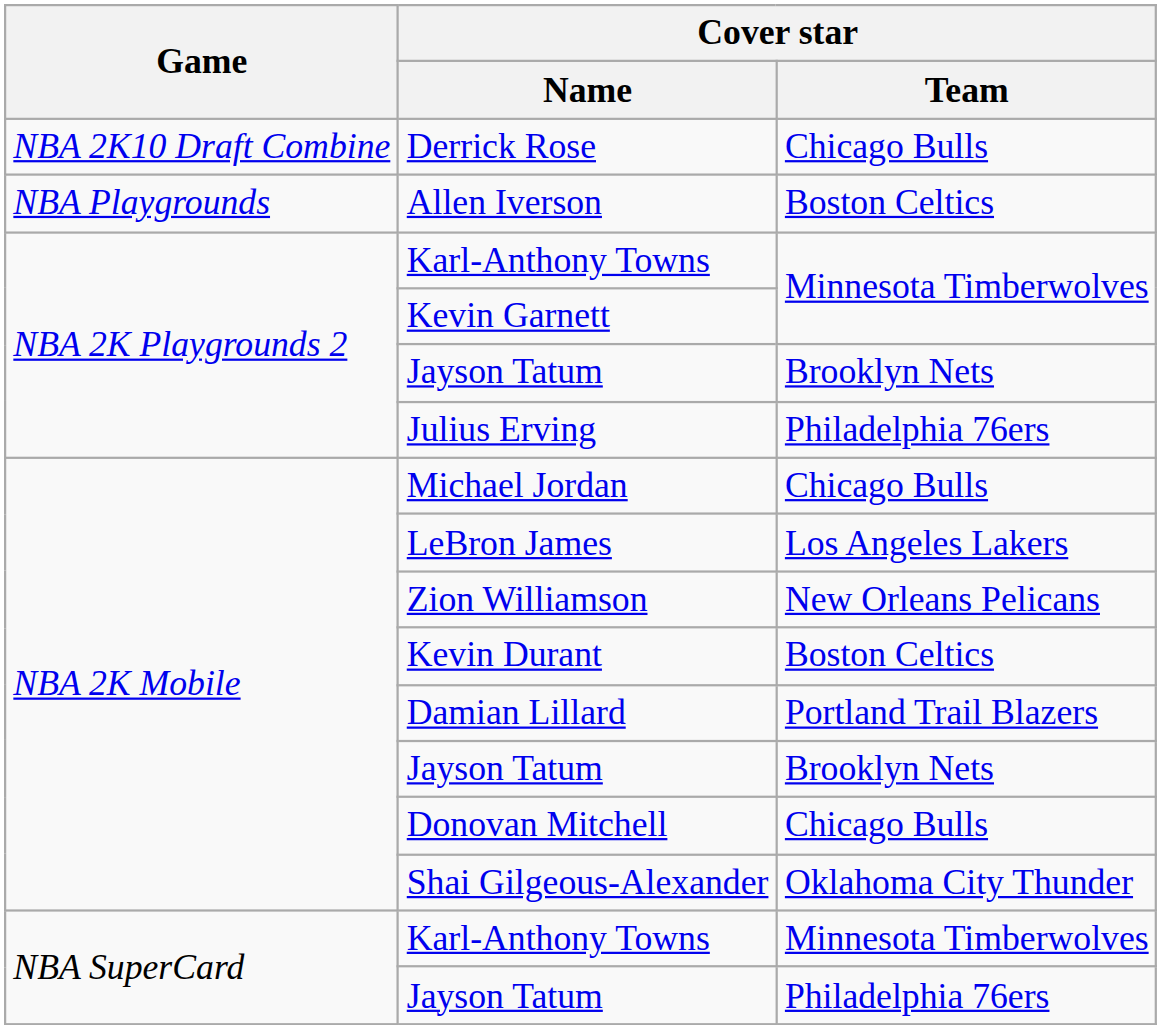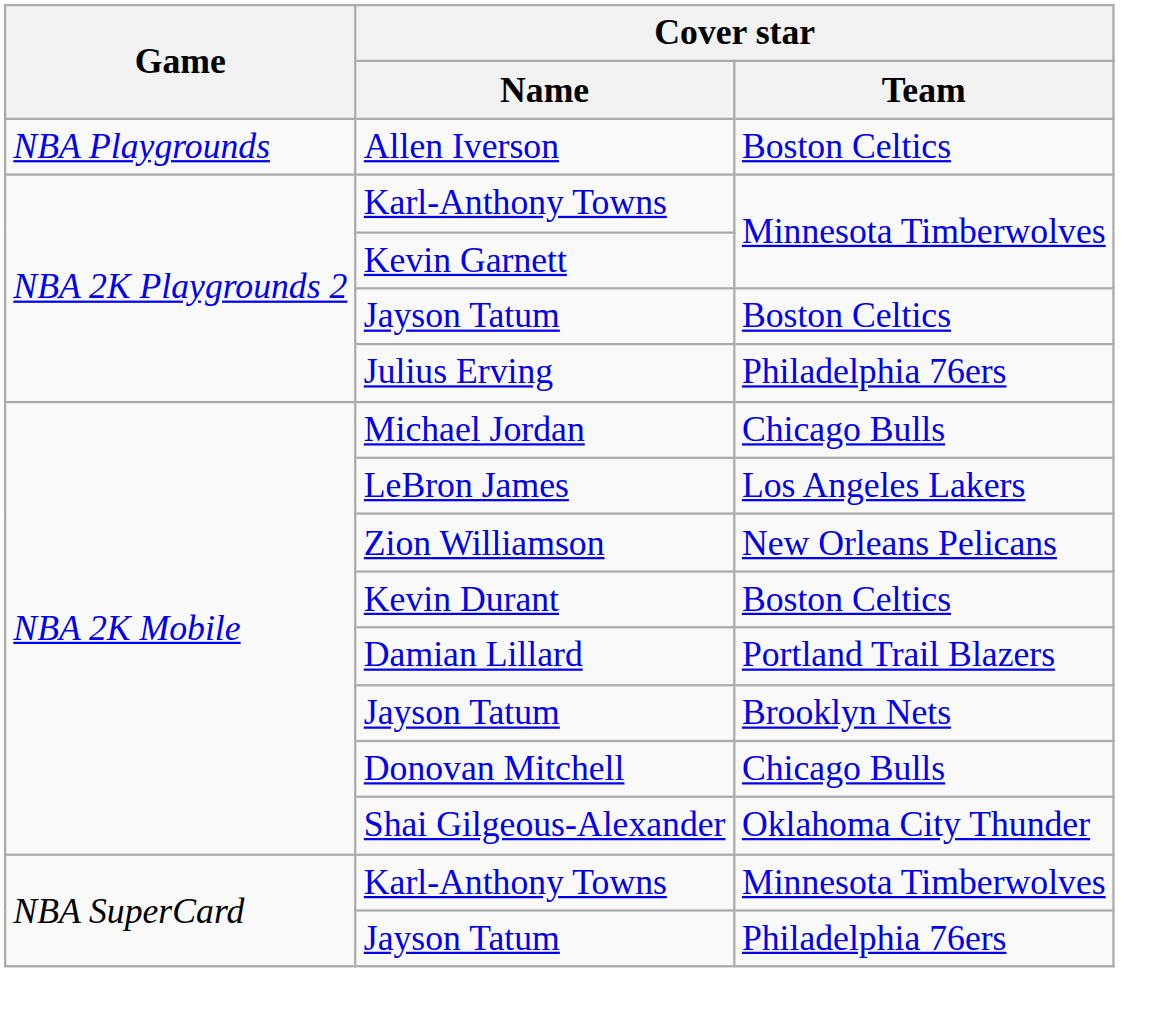 <table class="wikitable">
 <tr>
 <th scope=col rowspan=2>Game</th>
 <th colspan="2" scope="col">Cover star</th>
 </tr>
 <tr>
 <th scope=col>Name</th>
 <th scope=col>Team</th>
-</tr>
-<tr>
-<td><em><a href='#'>NBA 2K10 Draft Combine</a></em></td>
-<td><a href='#'>Derrick Rose</a></td>
-<td><a href='#'>Chicago Bulls</a></td>
 </tr>
 <tr>
 <td><em><a href='#'>NBA Playgrounds</a></em></td>
 <td><a href='#'>Allen Iverson</a></td>
 <td><a href='#'>Boston Celtics</a></td>
 </tr>
 <tr>
 <td rowspan="4"><em><a href='#'>NBA 2K Playgrounds 2</a></em></td>
 <td><a href='#'>Karl-Anthony Towns</a></td>
 <td rowspan='2'><a href='#'>Minnesota Timberwolves</a></td>
 </tr>
 <tr>
 <td><a href='#'>Kevin Garnett</a></td>
 </tr>
 <tr>
 <td><a href='#'>Jayson Tatum</a></td>
-<td><a href='#'>Brooklyn Nets</a></td>
+<td><a href='#'>Boston Celtics</a></td>
 </tr>
 <tr>
 <td><a href='#'>Julius Erving</a></td>
 <td><a href='#'>Philadelphia 76ers</a></td>
 </tr>
 <tr>
 <td rowspan="8"><em><a href='#'>NBA 2K Mobile</a></em></td>
 <td><a href='#'>Michael Jordan</a></td>
 <td><a href='#'>Chicago Bulls</a></td>
 </tr>
 <tr>
 <td><a href='#'>LeBron James</a></td>
 <td><a href='#'>Los Angeles Lakers</a></td>
 </tr>
 <tr>
 <td><a href='#'>Zion Williamson</a></td>
 <td><a href='#'>New Orleans Pelicans</a></td>
 </tr>
 <tr>
 <td><a href='#'>Kevin Durant</a></td>
 <td><a href='#'>Boston Celtics</a></td>
 </tr>
 <tr>
 <td><a href='#'>Damian Lillard</a></td>
 <td><a href='#'>Portland Trail Blazers</a></td>
 </tr>
 <tr>
 <td><a href='#'>Jayson Tatum</a></td>
 <td><a href='#'>Brooklyn Nets</a></td>
 </tr>
 <tr>
 <td><a href='#'>Donovan Mitchell</a></td>
 <td><a href='#'>Chicago Bulls</a></td>
 </tr>
 <tr>
 <td><a href='#'>Shai Gilgeous-Alexander</a></td>
 <td><a href='#'>Oklahoma City Thunder</a></td>
 </tr>
 <tr>
 <td rowspan="2"><em>NBA SuperCard</em></td>
 <td><a href='#'>Karl-Anthony Towns</a></td>
 <td><a href='#'>Minnesota Timberwolves</a></td>
 </tr>
 <tr>
 <td><a href='#'>Jayson Tatum</a></td>
 <td><a href='#'>Philadelphia 76ers</a></td>
 </tr>
 </table>
